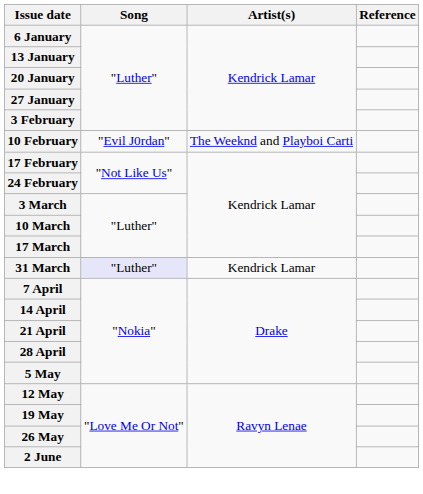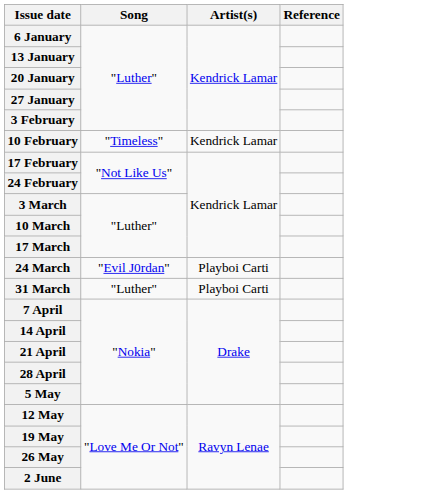 <table class="wikitable plainrowheaders">
 <tr>
 <th scope="col">Issue date</th>
 <th scope="col">Song</th>
 <th scope="col">Artist(s)</th>
 <th scope="col">Reference</th>
 </tr>
 <tr>
 <th scope="row">6 January</th>
 <td align=center rowspan=5>"<a href='#'>Luther</a>"</td>
 <td align=center rowspan=5><a href='#'>Kendrick Lamar</a></td>
 <td align="center"></td>
 </tr>
 <tr>
 <th scope="row">13 January</th>
 <td align="center"></td>
 </tr>
 <tr>
 <th scope="row">20 January</th>
 <td align="center"></td>
 </tr>
 <tr>
 <th scope="row">27 January</th>
 <td align="center"></td>
 </tr>
 <tr>
 <th scope="row">3 February</th>
 <td align="center"></td>
 </tr>
 <tr>
 <th scope="row">10 February</th>
-<td align=center>"<a href='#'>Evil J0rdan</a>"</td>
-<td align=center><a href='#'>The Weeknd</a> and <a href='#'>Playboi Carti</a></td>
+<td align=center>"<a href='#'>Timeless</a>"</td>
+<td align=center>Kendrick Lamar</td>
 <td align="center"></td>
 </tr>
 <tr>
 <th scope="row">17 February</th>
 <td align=center rowspan=2>"<a href='#'>Not Like Us</a>"</td>
 <td align=center rowspan=5>Kendrick Lamar</td>
 <td align="center"></td>
 </tr>
 <tr>
 <th scope="row">24 February</th>
 <td align="center"></td>
 </tr>
 <tr>
 <th scope="row">3 March</th>
 <td align=center rowspan=3>"Luther"</td>
 <td align="center"></td>
 </tr>
 <tr>
 <th scope="row">10 March</th>
 <td align="center"></td>
 </tr>
 <tr>
 <th scope="row">17 March</th>
 <td align="center"></td>
 </tr>
 <tr>
+<th scope="row">24 March</th>
+<td align=center>"<a href='#'>Evil J0rdan</a>"</td>
+<td align=center>Playboi Carti</td>
+<td align="center"></td>
+</tr>
+<tr>
 <th scope="row">31 March</th>
-<td align=center style="background: lavender;">"Luther"</td>
-<td align=center>Kendrick Lamar</td>
+<td align=center>"Luther"</td>
+<td align=center>Playboi Carti</td>
 <td align="center"></td>
 </tr>
 <tr>
 <th scope="row">7 April</th>
 <td align=center rowspan=5>"<a href='#'>Nokia</a>"</td>
 <td align=center rowspan=5><a href='#'>Drake</a></td>
 <td align="center"></td>
 </tr>
 <tr>
 <th scope="row">14 April</th>
 <td align="center"></td>
 </tr>
 <tr>
 <th scope="row">21 April</th>
 <td align="center"></td>
 </tr>
 <tr>
 <th scope="row">28 April</th>
 <td align="center"></td>
 </tr>
 <tr>
 <th scope="row">5 May</th>
 <td align="center"></td>
 </tr>
 <tr>
 <th scope="row">12 May</th>
 <td align=center rowspan=4>"<a href='#'>Love Me Or Not</a>"</td>
 <td align=center rowspan=4><a href='#'>Ravyn Lenae</a></td>
 <td align="center"></td>
 </tr>
 <tr>
 <th scope="row">19 May</th>
 <td align="center"></td>
 </tr>
 <tr>
 <th scope="row">26 May</th>
 <td align="center"></td>
 </tr>
 <tr>
 <th scope="row">2 June</th>
 <td align="center"></td>
 </tr>
 </table>
